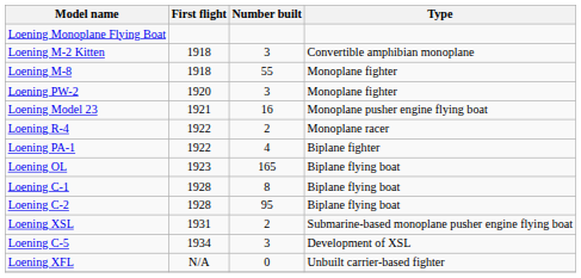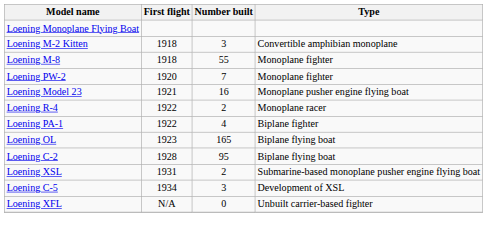 <table class="wikitable sortable">
 <tr>
 <th>Model name</th>
 <th>First flight</th>
 <th>Number built</th>
 <th>Type</th>
 </tr>
 <tr>
 <td align=left><a href='#'>Loening Monoplane Flying Boat</a></td>
 <td align=center></td>
 <td align=center></td>
 <td align=left></td>
 </tr>
 <tr>
 <td align=left><a href='#'>Loening M-2 Kitten</a></td>
 <td align=center>1918</td>
 <td align=center>3</td>
 <td align=left>Convertible amphibian monoplane</td>
 </tr>
 <tr>
 <td align=left><a href='#'>Loening M-8</a></td>
 <td align=center>1918</td>
 <td align=center>55</td>
 <td align=left>Monoplane fighter</td>
 </tr>
 <tr>
 <td align=left><a href='#'>Loening PW-2</a></td>
 <td align=center>1920</td>
-<td align=center>3</td>
+<td align=center>7</td>
 <td align=left>Monoplane fighter</td>
 </tr>
 <tr>
 <td align=left><a href='#'>Loening Model 23</a></td>
 <td align=center>1921</td>
 <td align=center>16</td>
 <td align=left>Monoplane pusher engine flying boat</td>
 </tr>
 <tr>
 <td align=left><a href='#'>Loening R-4</a></td>
 <td align=center>1922</td>
 <td align=center>2</td>
 <td align=left>Monoplane racer</td>
 </tr>
 <tr>
 <td align=left><a href='#'>Loening PA-1</a></td>
 <td align=center>1922</td>
 <td align=center>4</td>
 <td align=left>Biplane fighter</td>
 </tr>
 <tr>
 <td align=left><a href='#'>Loening OL</a></td>
 <td align=center>1923</td>
 <td align=center>165</td>
-<td align=left>Biplane flying boat</td>
-</tr>
-<tr>
-<td align=left><a href='#'>Loening C-1</a></td>
-<td align=center>1928</td>
-<td align=center>8</td>
 <td align=left>Biplane flying boat</td>
 </tr>
 <tr>
 <td align=left><a href='#'>Loening C-2</a></td>
 <td align=center>1928</td>
 <td align=center>95</td>
 <td align=left>Biplane flying boat</td>
 </tr>
 <tr>
 <td align=left><a href='#'>Loening XSL</a></td>
 <td align=center>1931</td>
 <td align=center>2</td>
 <td align=left>Submarine-based monoplane pusher engine flying boat</td>
 </tr>
 <tr>
 <td align=left><a href='#'>Loening C-5</a></td>
 <td align=center>1934</td>
 <td align=center>3</td>
 <td align=left>Development of XSL</td>
 </tr>
 <tr>
 <td align=left><a href='#'>Loening XFL</a></td>
 <td align=center>N/A</td>
 <td align=center>0</td>
 <td align=left>Unbuilt carrier-based fighter</td>
 </tr>
 <tr>
 </tr>
 </table>
